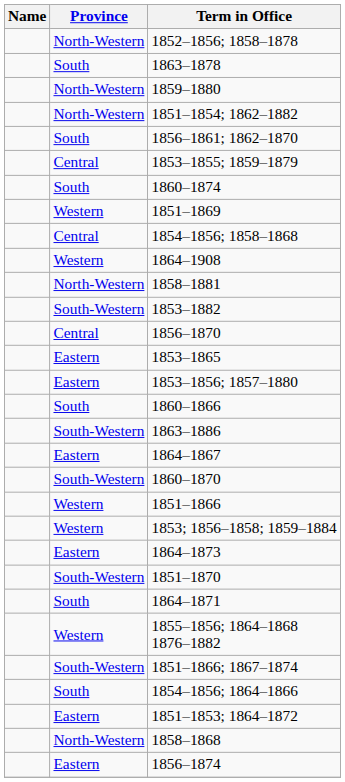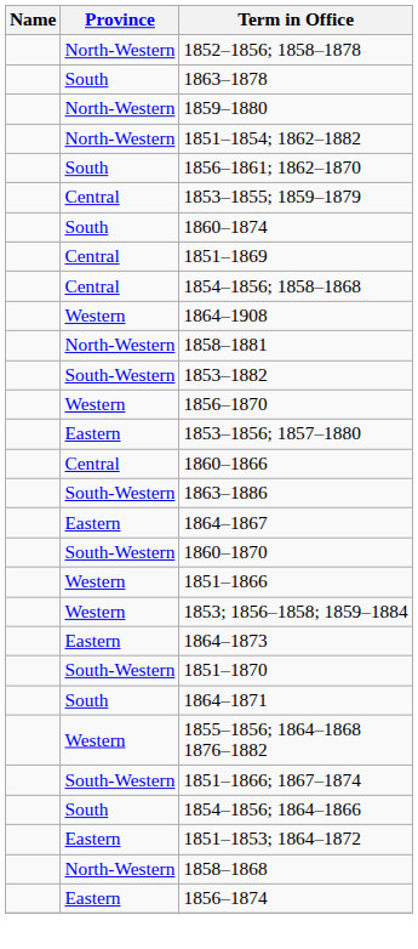 <table class="wikitable sortable">
 <tr>
 <th>Name</th>
 <th><a href='#'>Province</a></th>
 <th>Term in Office</th>
 </tr>
 <tr>
 <td></td>
 <td><a href='#'>North-Western</a></td>
 <td>1852–1856; 1858–1878</td>
 </tr>
 <tr>
 <td></td>
 <td><a href='#'>South</a></td>
 <td>1863–1878</td>
 </tr>
 <tr>
 <td></td>
 <td><a href='#'>North-Western</a></td>
 <td>1859–1880</td>
 </tr>
 <tr>
 <td></td>
 <td><a href='#'>North-Western</a></td>
 <td>1851–1854; 1862–1882</td>
 </tr>
 <tr>
 <td></td>
 <td><a href='#'>South</a></td>
 <td>1856–1861; 1862–1870</td>
 </tr>
 <tr>
 <td></td>
 <td><a href='#'>Central</a></td>
 <td>1853–1855; 1859–1879</td>
 </tr>
 <tr>
 <td></td>
 <td><a href='#'>South</a></td>
 <td>1860–1874</td>
 </tr>
 <tr>
 <td></td>
-<td><a href='#'>Western</a></td>
+<td><a href='#'>Central</a></td>
 <td>1851–1869</td>
 </tr>
 <tr>
 <td></td>
 <td><a href='#'>Central</a></td>
 <td>1854–1856; 1858–1868</td>
 </tr>
 <tr>
 <td></td>
 <td><a href='#'>Western</a></td>
 <td>1864–1908</td>
 </tr>
 <tr>
 <td></td>
 <td><a href='#'>North-Western</a></td>
 <td>1858–1881</td>
 </tr>
 <tr>
 <td></td>
 <td><a href='#'>South-Western</a></td>
 <td>1853–1882</td>
 </tr>
 <tr>
 <td></td>
-<td><a href='#'>Central</a></td>
+<td><a href='#'>Western</a></td>
 <td>1856–1870</td>
-</tr>
-<tr>
-<td> </td>
-<td><a href='#'>Eastern</a></td>
-<td>1853–1865</td>
 </tr>
 <tr>
 <td></td>
 <td><a href='#'>Eastern</a></td>
 <td>1853–1856; 1857–1880</td>
 </tr>
 <tr>
 <td></td>
-<td><a href='#'>South</a></td>
+<td><a href='#'>Central</a></td>
 <td>1860–1866</td>
 </tr>
 <tr>
 <td></td>
 <td><a href='#'>South-Western</a></td>
 <td>1863–1886</td>
 </tr>
 <tr>
 <td></td>
 <td><a href='#'>Eastern</a></td>
 <td>1864–1867</td>
 </tr>
 <tr>
 <td></td>
 <td><a href='#'>South-Western</a></td>
 <td>1860–1870</td>
 </tr>
 <tr>
 <td></td>
 <td><a href='#'>Western</a></td>
 <td>1851–1866</td>
 </tr>
 <tr>
 <td></td>
 <td><a href='#'>Western</a></td>
 <td>1853; 1856–1858; 1859–1884</td>
 </tr>
 <tr>
 <td></td>
 <td><a href='#'>Eastern</a></td>
 <td>1864–1873</td>
 </tr>
 <tr>
 <td></td>
 <td><a href='#'>South-Western</a></td>
 <td>1851–1870</td>
 </tr>
 <tr>
 <td></td>
 <td><a href='#'>South</a></td>
 <td>1864–1871</td>
 </tr>
 <tr>
 <td></td>
 <td><a href='#'>Western</a></td>
 <td>1855–1856; 1864–1868<br>1876–1882</td>
 </tr>
 <tr>
 <td></td>
 <td><a href='#'>South-Western</a></td>
 <td>1851–1866; 1867–1874</td>
 </tr>
 <tr>
 <td></td>
 <td><a href='#'>South</a></td>
 <td>1854–1856; 1864–1866</td>
 </tr>
 <tr>
 <td></td>
 <td><a href='#'>Eastern</a></td>
 <td>1851–1853; 1864–1872</td>
 </tr>
 <tr>
 <td></td>
 <td><a href='#'>North-Western</a></td>
 <td>1858–1868</td>
 </tr>
 <tr>
 <td></td>
 <td><a href='#'>Eastern</a></td>
 <td>1856–1874</td>
 </tr>
 <tr>
 </tr>
 </table>
